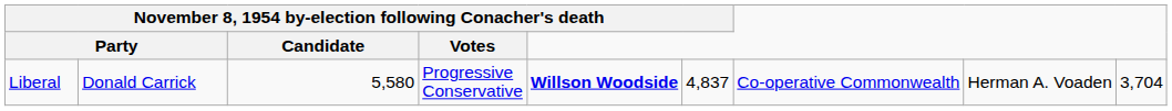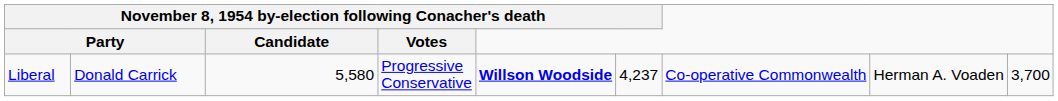 <table class="wikitable">
 <tr style="background:#e9e9e9;">
 <th colspan="6">November 8, 1954 by-election following Conacher's death</th>
 </tr>
 <tr style="background:#e9e9e9;">
 <th colspan="2" style="width: 200px">Party</th>
 <th style="width: 170px">Candidate</th>
 <th style="width: 40px">Votes</th>
 </tr>
 <tr>
 <td><a href='#'>Liberal</a></td>
 <td><a href='#'>Donald Carrick</a></td>
 <td align="right">5,580<br></td>
 <td><a href='#'>Progressive Conservative</a></td>
 <td><strong><a href='#'>Willson Woodside</a></strong></td>
-<td align="right">4,837<br></td>
+<td align="right">4,237<br></td>
 <td><a href='#'>Co-operative Commonwealth</a></td>
 <td>Herman A. Voaden</td>
-<td align="right">3,704<br></td>
+<td align="right">3,700<br></td>
 </tr>
 </table>
